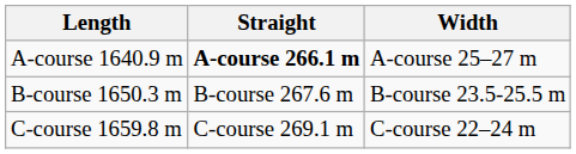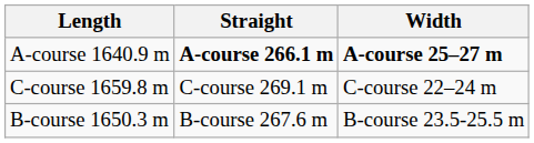 <table class="wikitable">
 <tr>
 <th>Length</th>
 <th>Straight</th>
 <th>Width</th>
 </tr>
 <tr>
 <td>A-course 1640.9 m</td>
 <td><strong>A-course 266.1 m</strong></td>
-<td>A-course 25–27 m</td>
+<td><strong>A-course 25–27 m</strong></td>
+</tr>
+<tr>
+<td>C-course 1659.8 m</td>
+<td>C-course 269.1 m</td>
+<td>C-course 22–24 m</td>
 </tr>
 <tr>
 <td>B-course 1650.3 m</td>
 <td>B-course 267.6 m</td>
 <td>B-course 23.5-25.5 m</td>
 </tr>
-<tr>
-<td>C-course 1659.8 m</td>
-<td>C-course 269.1 m</td>
-<td>C-course 22–24 m</td>
-</tr>
 </table>
